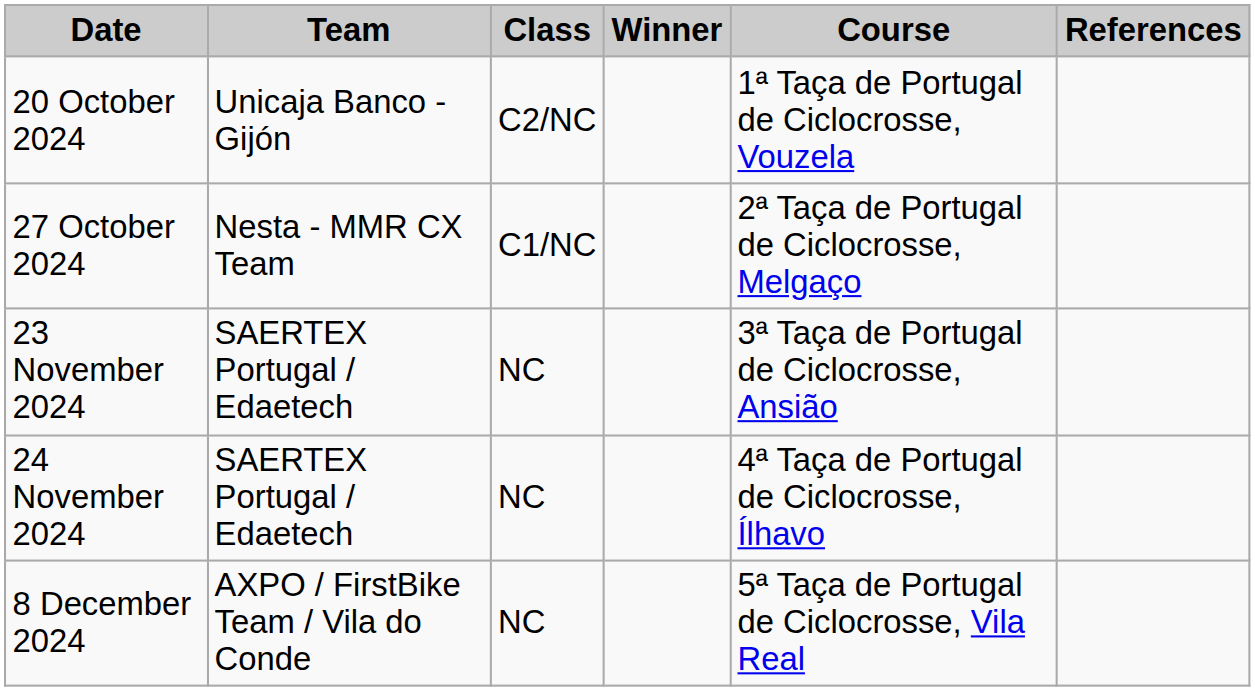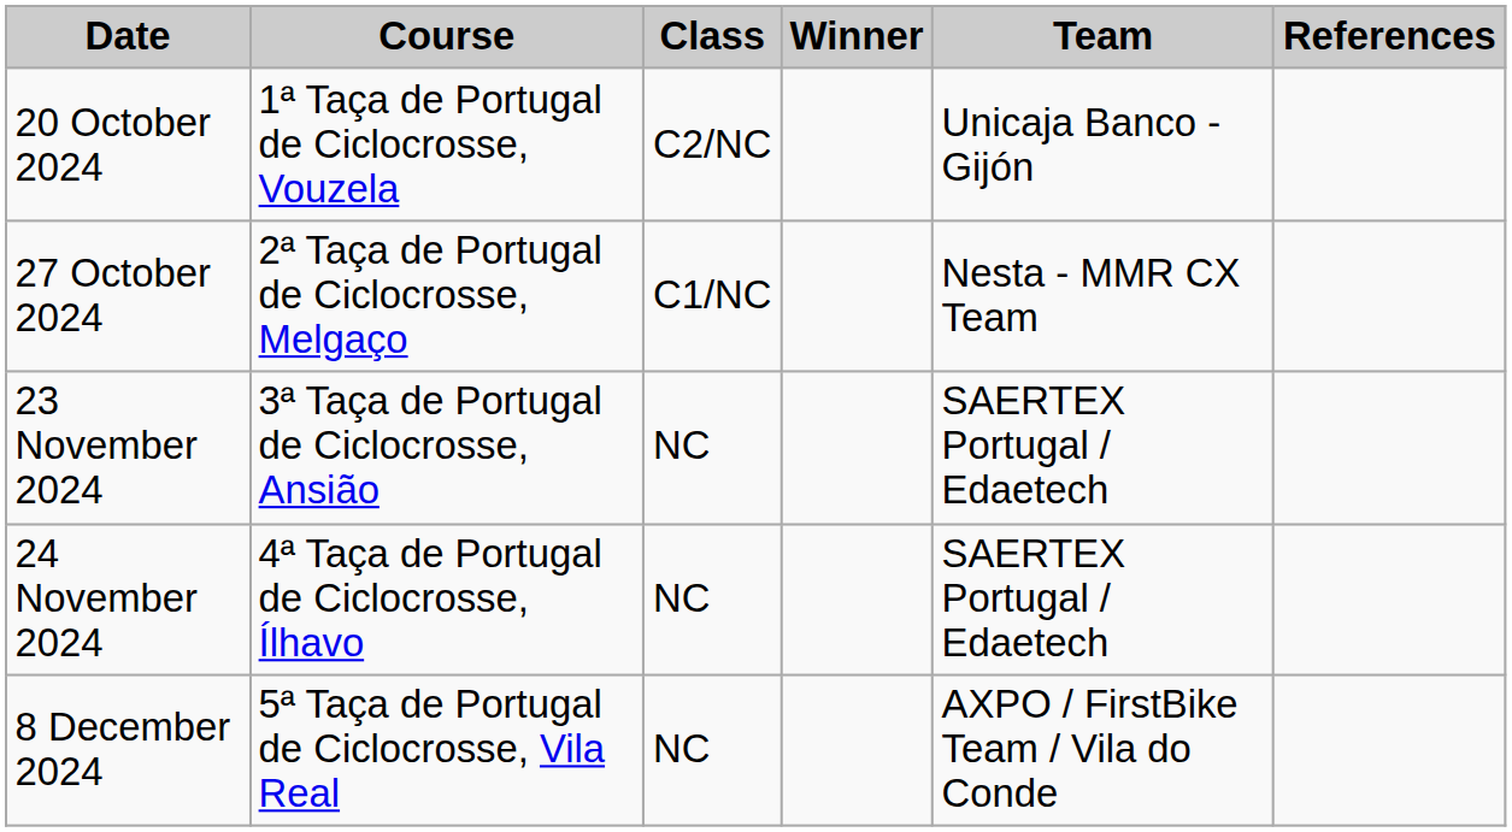 <table class="wikitable sortable alternance ">
 <tr>
 <th scope="col" style="background-color:#CCCCCC;">Date</th>
-<th scope="col" style="background-color:#CCCCCC;">Team</th>
+<th scope="col" style="background-color:#CCCCCC;">Course</th>
 <th scope="col" style="background-color:#CCCCCC;">Class</th>
 <th scope="col" style="background-color:#CCCCCC;">Winner</th>
-<th scope="col" style="background-color:#CCCCCC;">Course</th>
+<th scope="col" style="background-color:#CCCCCC;">Team</th>
 <th scope="col" style="background-color:#CCCCCC;">References</th>
 </tr>
 <tr>
 <td>20 October 2024</td>
-<td>Unicaja Banco - Gijón</td>
+<td> 1ª Taça de Portugal de Ciclocrosse, <a href='#'>Vouzela</a></td>
 <td>C2/NC</td>
 <td></td>
-<td> 1ª Taça de Portugal de Ciclocrosse, <a href='#'>Vouzela</a></td>
+<td>Unicaja Banco - Gijón</td>
 <td></td>
 </tr>
 <tr>
 <td>27 October 2024</td>
-<td>Nesta - MMR CX Team</td>
+<td> 2ª Taça de Portugal de Ciclocrosse, <a href='#'>Melgaço</a></td>
 <td>C1/NC</td>
 <td></td>
-<td> 2ª Taça de Portugal de Ciclocrosse, <a href='#'>Melgaço</a></td>
+<td>Nesta - MMR CX Team</td>
 <td></td>
 </tr>
 <tr>
 <td>23 November 2024</td>
-<td>SAERTEX Portugal / Edaetech</td>
+<td> 3ª Taça de Portugal de Ciclocrosse, <a href='#'>Ansião</a></td>
 <td>NC</td>
 <td></td>
-<td> 3ª Taça de Portugal de Ciclocrosse, <a href='#'>Ansião</a></td>
+<td>SAERTEX Portugal / Edaetech</td>
 <td></td>
 </tr>
 <tr>
 <td>24 November 2024</td>
-<td>SAERTEX Portugal / Edaetech</td>
+<td> 4ª Taça de Portugal de Ciclocrosse, <a href='#'>Ílhavo</a></td>
 <td>NC</td>
 <td></td>
-<td> 4ª Taça de Portugal de Ciclocrosse, <a href='#'>Ílhavo</a></td>
+<td>SAERTEX Portugal / Edaetech</td>
 <td></td>
 </tr>
 <tr>
 <td>8 December 2024</td>
-<td>AXPO / FirstBike Team / Vila do Conde</td>
+<td> 5ª Taça de Portugal de Ciclocrosse, <a href='#'>Vila Real</a></td>
 <td>NC</td>
 <td></td>
-<td> 5ª Taça de Portugal de Ciclocrosse, <a href='#'>Vila Real</a></td>
+<td>AXPO / FirstBike Team / Vila do Conde</td>
 <td></td>
 </tr>
 </table>
